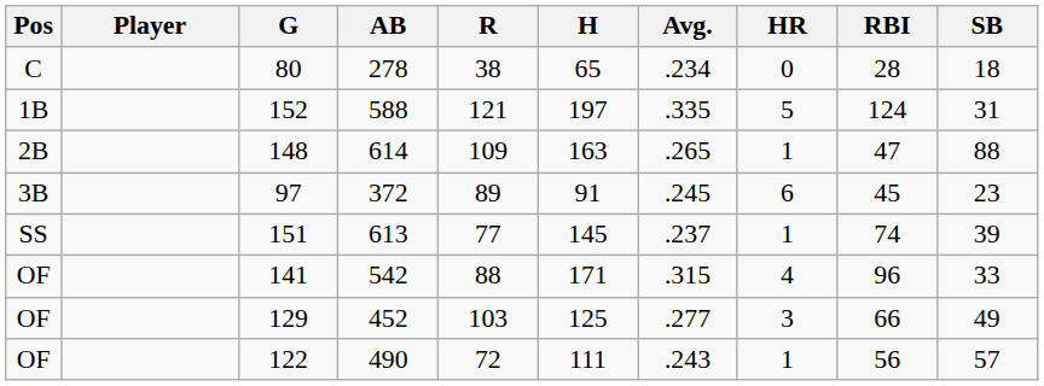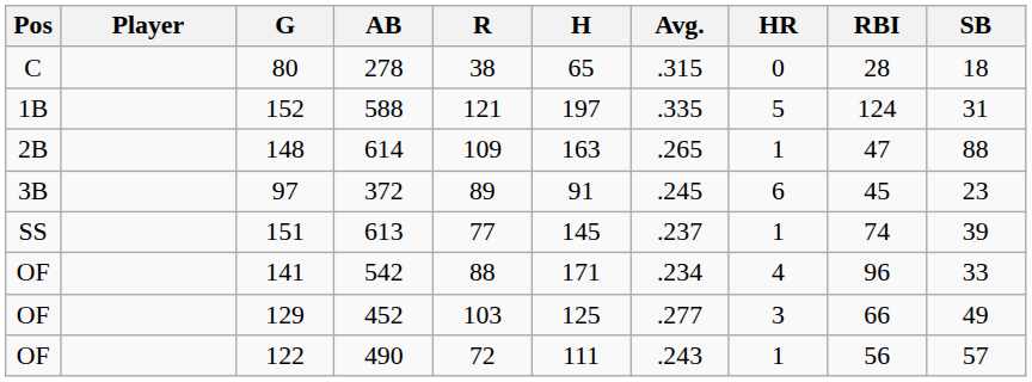 <table class="wikitable sortable">
 <tr>
 <th bgcolor="#DDDDFF" width="5%">Pos</th>
 <th bgcolor="#DDDDFF" width="16%">Player</th>
 <th bgcolor="#DDDDFF" width="9%">G</th>
 <th bgcolor="#DDDDFF" width="9%">AB</th>
 <th bgcolor="#DDDDFF" width="9%">R</th>
 <th bgcolor="#DDDDFF" width="9%">H</th>
 <th bgcolor="#DDDDFF" width="9%">Avg.</th>
 <th bgcolor="#DDDDFF" width="9%">HR</th>
 <th bgcolor="#DDDDFF" width="9%">RBI</th>
 <th bgcolor="#DDDDFF" width="9%">SB</th>
 </tr>
 <tr align="center">
 <td>C</td>
 <td></td>
 <td>80</td>
 <td>278</td>
 <td>38</td>
 <td>65</td>
-<td>.234</td>
+<td>.315</td>
 <td>0</td>
 <td>28</td>
 <td>18</td>
 </tr>
 <tr align="center">
 <td>1B</td>
 <td></td>
 <td>152</td>
 <td>588</td>
 <td>121</td>
 <td>197</td>
 <td>.335</td>
 <td>5</td>
 <td>124</td>
 <td>31</td>
 </tr>
 <tr align="center">
 <td>2B</td>
 <td></td>
 <td>148</td>
 <td>614</td>
 <td>109</td>
 <td>163</td>
 <td>.265</td>
 <td>1</td>
 <td>47</td>
 <td>88</td>
 </tr>
 <tr align="center">
 <td>3B</td>
 <td></td>
 <td>97</td>
 <td>372</td>
 <td>89</td>
 <td>91</td>
 <td>.245</td>
 <td>6</td>
 <td>45</td>
 <td>23</td>
 </tr>
 <tr align="center">
 <td>SS</td>
 <td></td>
 <td>151</td>
 <td>613</td>
 <td>77</td>
 <td>145</td>
 <td>.237</td>
 <td>1</td>
 <td>74</td>
 <td>39</td>
 </tr>
 <tr align="center">
 <td>OF</td>
 <td></td>
 <td>141</td>
 <td>542</td>
 <td>88</td>
 <td>171</td>
-<td>.315</td>
+<td>.234</td>
 <td>4</td>
 <td>96</td>
 <td>33</td>
 </tr>
 <tr align="center">
 <td>OF</td>
 <td></td>
 <td>129</td>
 <td>452</td>
 <td>103</td>
 <td>125</td>
 <td>.277</td>
 <td>3</td>
 <td>66</td>
 <td>49</td>
 </tr>
 <tr align="center">
 <td>OF</td>
 <td></td>
 <td>122</td>
 <td>490</td>
 <td>72</td>
 <td>111</td>
 <td>.243</td>
 <td>1</td>
 <td>56</td>
 <td>57</td>
 </tr>
 </table>
